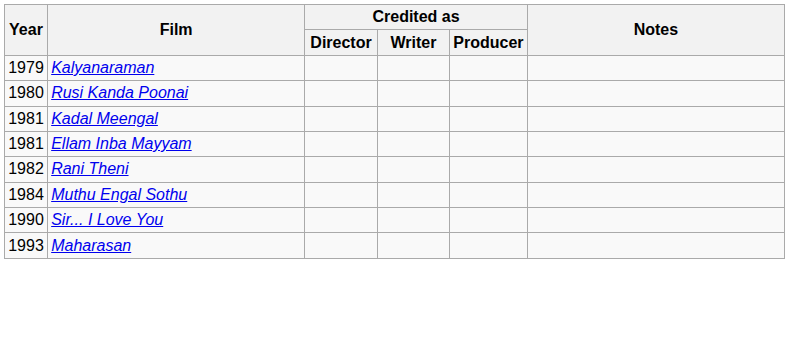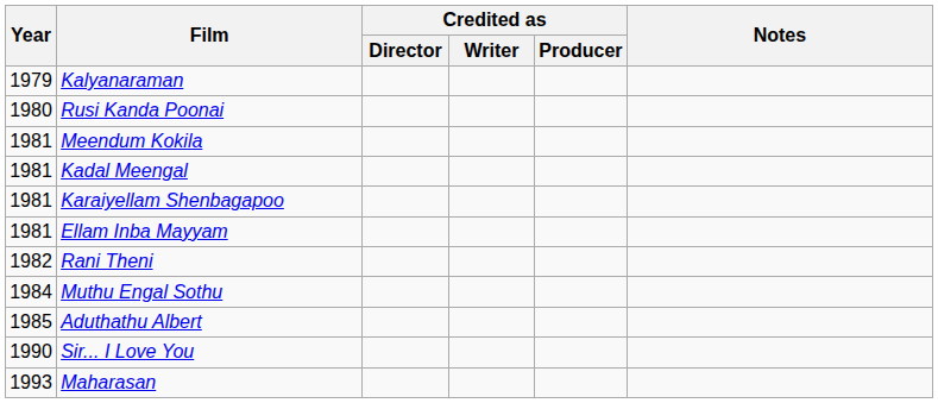 <table class="wikitable sortable">
 <tr>
 <th rowspan="2" style="width:35px;">Year</th>
 <th rowspan="2" style="width:250px;">Film</th>
 <th colspan="3" style="width:195px;">Credited as</th>
 <th rowspan="2"  style="text-align:center; width:250px;" class="unsortable">Notes</th>
 </tr>
 <tr>
 <th style="width:65px;">Director</th>
 <th width=65>Writer</th>
 <th width=65>Producer</th>
 </tr>
 <tr>
 <td>1979</td>
 <td><em><a href='#'>Kalyanaraman</a></em></td>
 <td style="text-align:center;"></td>
 <td style="text-align:center;"></td>
 <td style="text-align:center;"></td>
 <td></td>
 </tr>
 <tr>
 <td>1980</td>
 <td><em><a href='#'>Rusi Kanda Poonai</a></em></td>
 <td style="text-align:center;"></td>
 <td style="text-align:center;"></td>
 <td style="text-align:center;"></td>
 <td></td>
 </tr>
 <tr>
 <td>1981</td>
+<td><em><a href='#'>Meendum Kokila</a></em></td>
+<td style="text-align:center;"></td>
+<td style="text-align:center;"></td>
+<td style="text-align:center;"></td>
+<td></td>
+</tr>
+<tr>
+<td>1981</td>
 <td><em><a href='#'>Kadal Meengal</a></em></td>
+<td style="text-align:center;"></td>
+<td style="text-align:center;"></td>
+<td style="text-align:center;"></td>
+<td></td>
+</tr>
+<tr>
+<td>1981</td>
+<td><em><a href='#'>Karaiyellam Shenbagapoo</a></em></td>
 <td style="text-align:center;"></td>
 <td style="text-align:center;"></td>
 <td style="text-align:center;"></td>
 <td></td>
 </tr>
 <tr>
 <td>1981</td>
 <td><em><a href='#'>Ellam Inba Mayyam</a></em></td>
 <td style="text-align:center;"></td>
 <td style="text-align:center;"></td>
 <td style="text-align:center;"></td>
 <td></td>
 </tr>
 <tr>
 <td>1982</td>
 <td><em><a href='#'>Rani Theni</a></em></td>
 <td style="text-align:center;"></td>
 <td style="text-align:center;"></td>
 <td style="text-align:center;"></td>
 <td></td>
 </tr>
 <tr>
 <td>1984</td>
 <td><em><a href='#'>Muthu Engal Sothu</a></em></td>
 <td style="text-align:center;"></td>
 <td style="text-align:center;"></td>
 <td style="text-align:center;"></td>
 <td></td>
 </tr>
 <tr>
+<td>1985</td>
+<td><em><a href='#'>Aduthathu Albert</a></em></td>
+<td style="text-align:center;"></td>
+<td style="text-align:center;"></td>
+<td style="text-align:center;"></td>
+<td></td>
+</tr>
+<tr>
 <td>1990</td>
 <td><em><a href='#'>Sir... I Love You</a></em></td>
 <td style="text-align:center;"></td>
 <td style="text-align:center;"></td>
 <td style="text-align:center;"></td>
 <td></td>
 </tr>
 <tr>
 <td>1993</td>
 <td><em><a href='#'>Maharasan</a></em></td>
 <td style="text-align:center;"></td>
 <td style="text-align:center;"></td>
 <td style="text-align:center;"></td>
 <td></td>
 </tr>
 </table>
